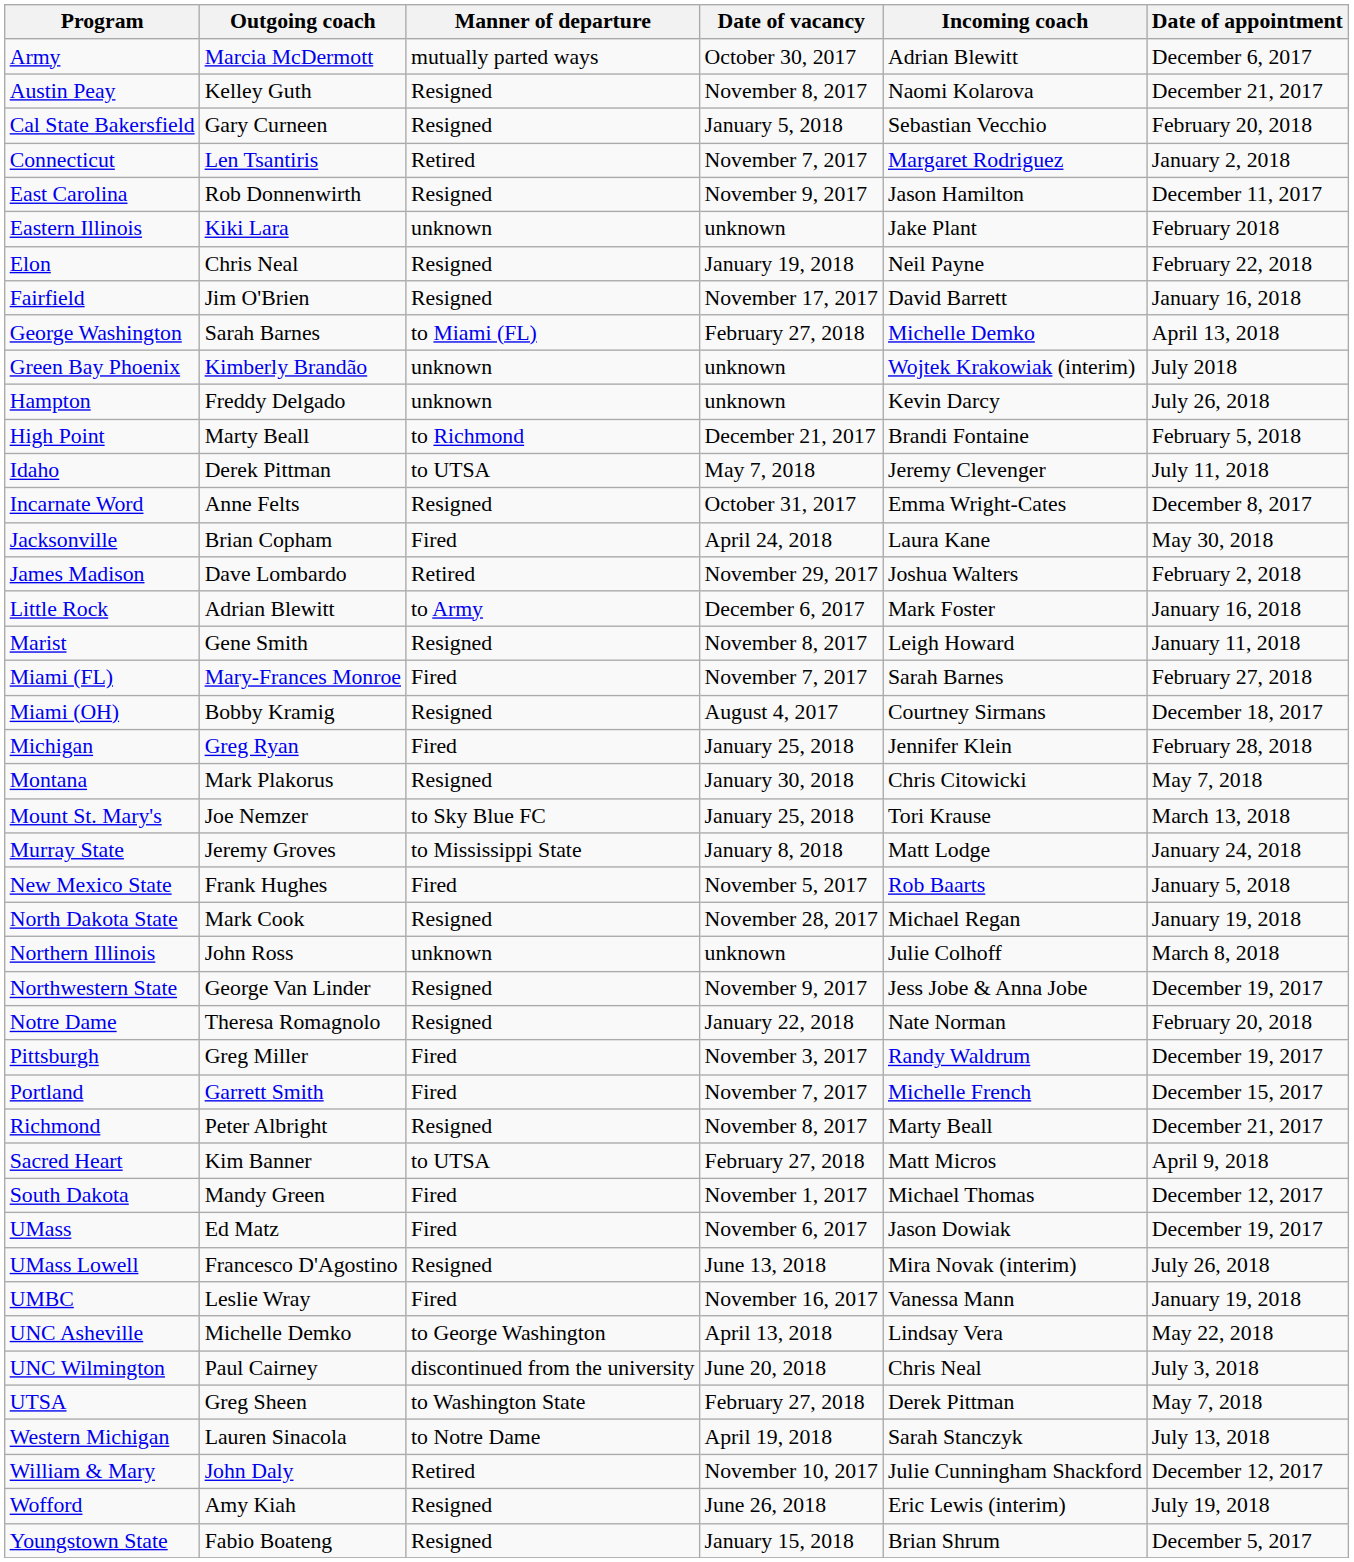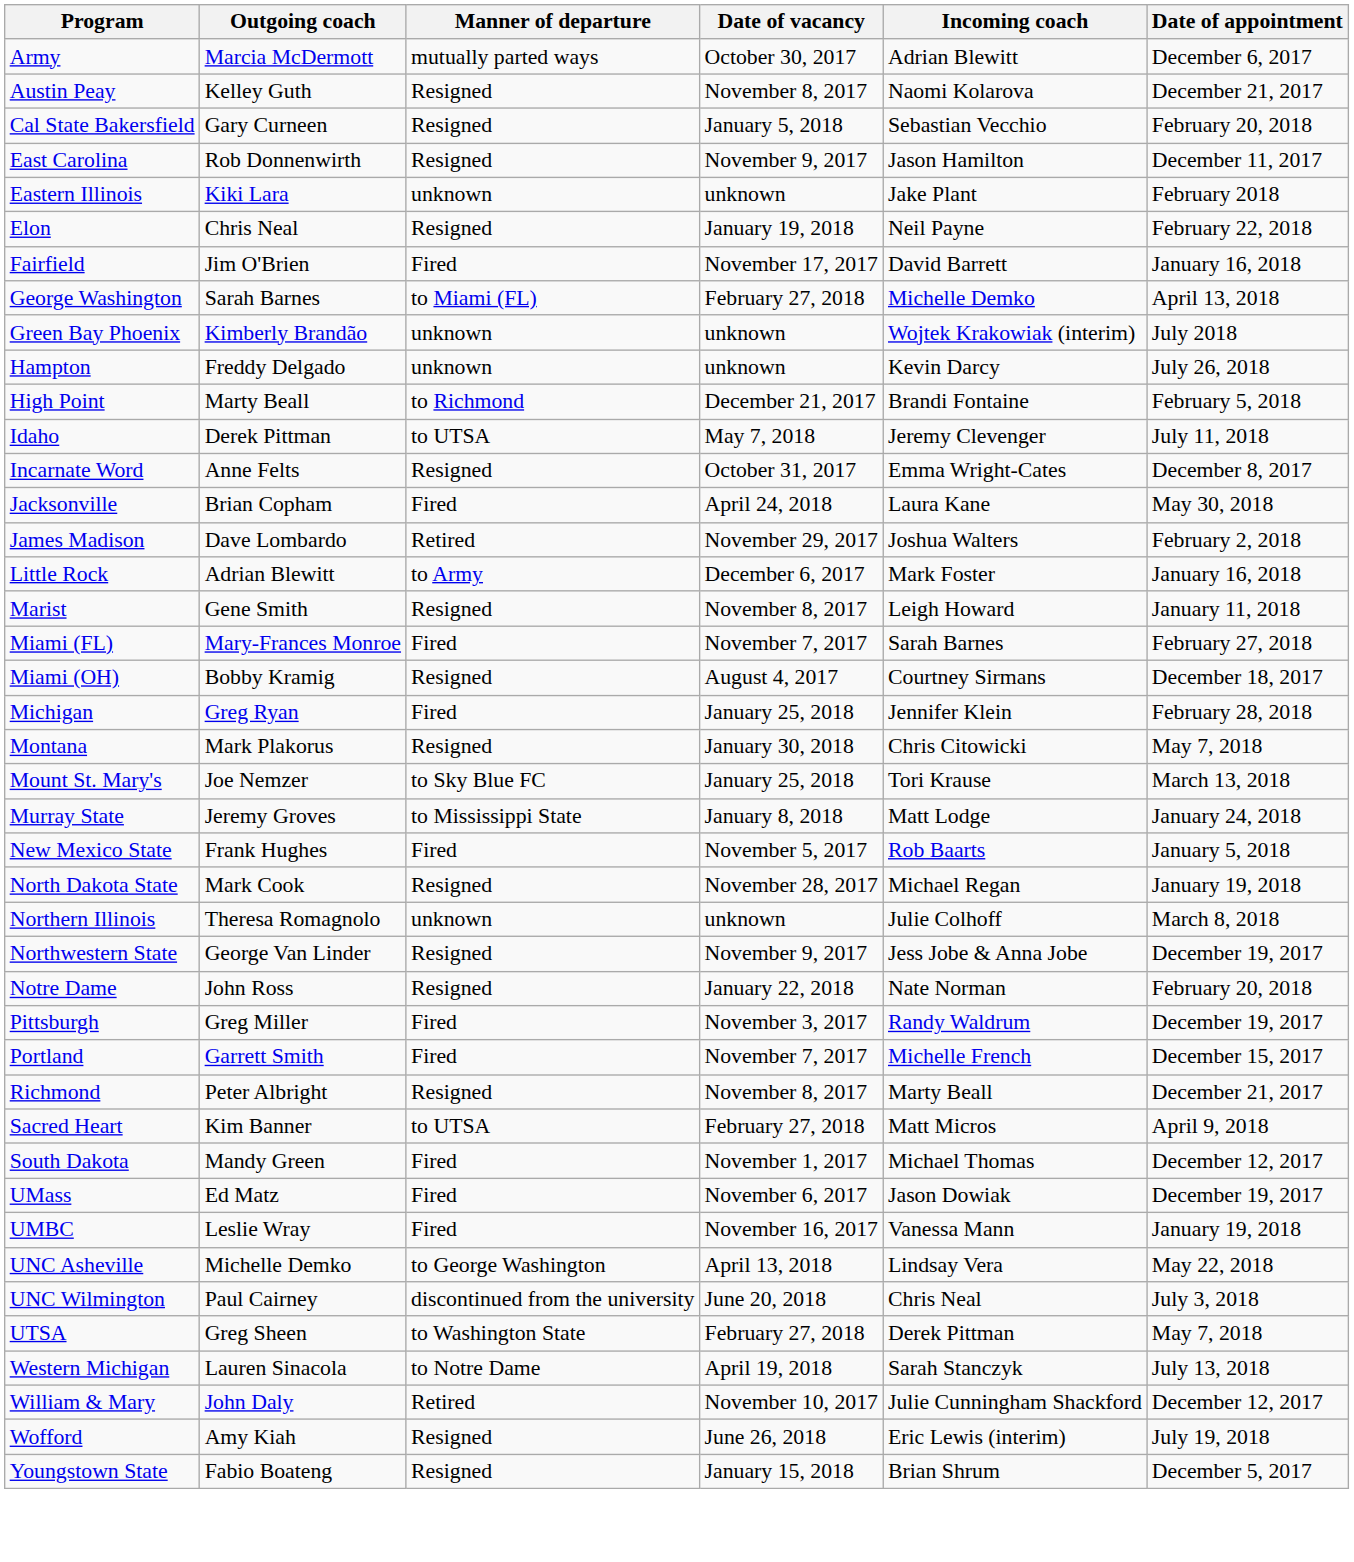 <table class="wikitable sortable">
 <tr>
 <th>Program</th>
 <th>Outgoing coach</th>
 <th>Manner of departure</th>
 <th>Date of vacancy</th>
 <th>Incoming coach</th>
 <th>Date of appointment</th>
 </tr>
 <tr>
 <td><a href='#'>Army</a></td>
 <td><a href='#'>Marcia McDermott</a></td>
 <td>mutually parted ways</td>
 <td>October 30, 2017</td>
 <td>Adrian Blewitt</td>
 <td>December 6, 2017</td>
 </tr>
 <tr>
 <td><a href='#'>Austin Peay</a></td>
 <td>Kelley Guth</td>
 <td>Resigned</td>
 <td>November 8, 2017</td>
 <td>Naomi Kolarova</td>
 <td>December 21, 2017</td>
 </tr>
 <tr>
 <td><a href='#'>Cal State Bakersfield</a></td>
 <td>Gary Curneen</td>
 <td>Resigned</td>
 <td>January 5, 2018</td>
 <td>Sebastian Vecchio</td>
 <td>February 20, 2018</td>
 </tr>
 <tr>
-<td><a href='#'>Connecticut</a></td>
-<td><a href='#'>Len Tsantiris</a></td>
-<td>Retired</td>
-<td>November 7, 2017</td>
-<td><a href='#'>Margaret Rodriguez</a></td>
-<td>January 2, 2018</td>
-</tr>
-<tr>
 <td><a href='#'>East Carolina</a></td>
 <td>Rob Donnenwirth</td>
 <td>Resigned</td>
 <td>November 9, 2017</td>
 <td>Jason Hamilton</td>
 <td>December 11, 2017</td>
 </tr>
 <tr>
 <td><a href='#'>Eastern Illinois</a></td>
 <td><a href='#'>Kiki Lara</a></td>
 <td>unknown</td>
 <td>unknown</td>
 <td>Jake Plant</td>
 <td>February 2018</td>
 </tr>
 <tr>
 <td><a href='#'>Elon</a></td>
 <td>Chris Neal</td>
 <td>Resigned</td>
 <td>January 19, 2018</td>
 <td>Neil Payne</td>
 <td>February 22, 2018</td>
 </tr>
 <tr>
 <td><a href='#'>Fairfield</a></td>
 <td>Jim O'Brien</td>
-<td>Resigned</td>
+<td>Fired</td>
 <td>November 17, 2017</td>
 <td>David Barrett</td>
 <td>January 16, 2018</td>
 </tr>
 <tr>
 <td><a href='#'>George Washington</a></td>
 <td>Sarah Barnes</td>
 <td>to <a href='#'>Miami (FL)</a></td>
 <td>February 27, 2018</td>
 <td><a href='#'>Michelle Demko</a></td>
 <td>April 13, 2018</td>
 </tr>
 <tr>
 <td><a href='#'>Green Bay Phoenix</a></td>
 <td><a href='#'>Kimberly Brandão</a></td>
 <td>unknown</td>
 <td>unknown</td>
 <td><a href='#'>Wojtek Krakowiak</a> (interim)</td>
 <td>July 2018</td>
 </tr>
 <tr>
 <td><a href='#'>Hampton</a></td>
 <td>Freddy Delgado</td>
 <td>unknown</td>
 <td>unknown</td>
 <td>Kevin Darcy</td>
 <td>July 26, 2018</td>
 </tr>
 <tr>
 <td><a href='#'>High Point</a></td>
 <td>Marty Beall</td>
 <td>to <a href='#'>Richmond</a></td>
 <td>December 21, 2017</td>
 <td>Brandi Fontaine</td>
 <td>February 5, 2018</td>
 </tr>
 <tr>
 <td><a href='#'>Idaho</a></td>
 <td>Derek Pittman</td>
 <td>to UTSA</td>
 <td>May 7, 2018</td>
 <td>Jeremy Clevenger</td>
 <td>July 11, 2018</td>
 </tr>
 <tr>
 <td><a href='#'>Incarnate Word</a></td>
 <td>Anne Felts</td>
 <td>Resigned</td>
 <td>October 31, 2017</td>
 <td>Emma Wright-Cates</td>
 <td>December 8, 2017</td>
 </tr>
 <tr>
 <td><a href='#'>Jacksonville</a></td>
 <td>Brian Copham</td>
 <td>Fired</td>
 <td>April 24, 2018</td>
 <td>Laura Kane</td>
 <td>May 30, 2018</td>
 </tr>
 <tr>
 <td><a href='#'>James Madison</a></td>
 <td>Dave Lombardo</td>
 <td>Retired</td>
 <td>November 29, 2017</td>
 <td>Joshua Walters</td>
 <td>February 2, 2018</td>
 </tr>
 <tr>
 <td><a href='#'>Little Rock</a></td>
 <td>Adrian Blewitt</td>
 <td>to <a href='#'>Army</a></td>
 <td>December 6, 2017</td>
 <td>Mark Foster</td>
 <td>January 16, 2018</td>
 </tr>
 <tr>
 <td><a href='#'>Marist</a></td>
 <td>Gene Smith</td>
 <td>Resigned</td>
 <td>November 8, 2017</td>
 <td>Leigh Howard</td>
 <td>January 11, 2018</td>
 </tr>
 <tr>
 <td><a href='#'>Miami (FL)</a></td>
 <td><a href='#'>Mary-Frances Monroe</a></td>
 <td>Fired</td>
 <td>November 7, 2017</td>
 <td>Sarah Barnes</td>
 <td>February 27, 2018</td>
 </tr>
 <tr>
 <td><a href='#'>Miami (OH)</a></td>
 <td>Bobby Kramig</td>
 <td>Resigned</td>
 <td>August 4, 2017</td>
 <td>Courtney Sirmans</td>
 <td>December 18, 2017</td>
 </tr>
 <tr>
 <td><a href='#'>Michigan</a></td>
 <td><a href='#'>Greg Ryan</a></td>
 <td>Fired</td>
 <td>January 25, 2018</td>
 <td>Jennifer Klein</td>
 <td>February 28, 2018</td>
 </tr>
 <tr>
 <td><a href='#'>Montana</a></td>
 <td>Mark Plakorus</td>
 <td>Resigned</td>
 <td>January 30, 2018</td>
 <td>Chris Citowicki</td>
 <td>May 7, 2018</td>
 </tr>
 <tr>
 <td><a href='#'>Mount St. Mary's</a></td>
 <td>Joe Nemzer</td>
 <td>to Sky Blue FC</td>
 <td>January 25, 2018</td>
 <td>Tori Krause</td>
 <td>March 13, 2018</td>
 </tr>
 <tr>
 <td><a href='#'>Murray State</a></td>
 <td>Jeremy Groves</td>
 <td>to Mississippi State</td>
 <td>January 8, 2018</td>
 <td>Matt Lodge</td>
 <td>January 24, 2018</td>
 </tr>
 <tr>
 <td><a href='#'>New Mexico State</a></td>
 <td>Frank Hughes</td>
 <td>Fired</td>
 <td>November 5, 2017</td>
 <td><a href='#'>Rob Baarts</a></td>
 <td>January 5, 2018</td>
 </tr>
 <tr>
 <td><a href='#'>North Dakota State</a></td>
 <td>Mark Cook</td>
 <td>Resigned</td>
 <td>November 28, 2017</td>
 <td>Michael Regan</td>
 <td>January 19, 2018</td>
 </tr>
 <tr>
 <td><a href='#'>Northern Illinois</a></td>
-<td>John Ross</td>
+<td>Theresa Romagnolo</td>
 <td>unknown</td>
 <td>unknown</td>
 <td>Julie Colhoff</td>
 <td>March 8, 2018</td>
 </tr>
 <tr>
 <td><a href='#'>Northwestern State</a></td>
 <td>George Van Linder</td>
 <td>Resigned</td>
 <td>November 9, 2017</td>
 <td>Jess Jobe & Anna Jobe</td>
 <td>December 19, 2017</td>
 </tr>
 <tr>
 <td><a href='#'>Notre Dame</a></td>
-<td>Theresa Romagnolo</td>
+<td>John Ross</td>
 <td>Resigned</td>
 <td>January 22, 2018</td>
 <td>Nate Norman</td>
 <td>February 20, 2018</td>
 </tr>
 <tr>
 <td><a href='#'>Pittsburgh</a></td>
 <td>Greg Miller</td>
 <td>Fired</td>
 <td>November 3, 2017</td>
 <td><a href='#'>Randy Waldrum</a></td>
 <td>December 19, 2017</td>
 </tr>
 <tr>
 <td><a href='#'>Portland</a></td>
 <td><a href='#'>Garrett Smith</a></td>
 <td>Fired</td>
 <td>November 7, 2017</td>
 <td><a href='#'>Michelle French</a></td>
 <td>December 15, 2017</td>
 </tr>
 <tr>
 <td><a href='#'>Richmond</a></td>
 <td>Peter Albright</td>
 <td>Resigned</td>
 <td>November 8, 2017</td>
 <td>Marty Beall</td>
 <td>December 21, 2017</td>
 </tr>
 <tr>
 <td><a href='#'>Sacred Heart</a></td>
 <td>Kim Banner</td>
 <td>to UTSA</td>
 <td>February 27, 2018</td>
 <td>Matt Micros</td>
 <td>April 9, 2018</td>
 </tr>
 <tr>
 <td><a href='#'>South Dakota</a></td>
 <td>Mandy Green</td>
 <td>Fired</td>
 <td>November 1, 2017</td>
 <td>Michael Thomas</td>
 <td>December 12, 2017</td>
 </tr>
 <tr>
 <td><a href='#'>UMass</a></td>
 <td>Ed Matz</td>
 <td>Fired</td>
 <td>November 6, 2017</td>
 <td>Jason Dowiak</td>
 <td>December 19, 2017</td>
-</tr>
-<tr>
-<td><a href='#'>UMass Lowell</a></td>
-<td>Francesco D'Agostino</td>
-<td>Resigned</td>
-<td>June 13, 2018</td>
-<td>Mira Novak (interim)</td>
-<td>July 26, 2018</td>
 </tr>
 <tr>
 <td><a href='#'>UMBC</a></td>
 <td>Leslie Wray</td>
 <td>Fired</td>
 <td>November 16, 2017</td>
 <td>Vanessa Mann</td>
 <td>January 19, 2018</td>
 </tr>
 <tr>
 <td><a href='#'>UNC Asheville</a></td>
 <td>Michelle Demko</td>
 <td>to George Washington</td>
 <td>April 13, 2018</td>
 <td>Lindsay Vera</td>
 <td>May 22, 2018</td>
 </tr>
 <tr>
 <td><a href='#'>UNC Wilmington</a></td>
 <td>Paul Cairney</td>
 <td>discontinued from the university</td>
 <td>June 20, 2018</td>
 <td>Chris Neal</td>
 <td>July 3, 2018</td>
 </tr>
 <tr>
 <td><a href='#'>UTSA</a></td>
 <td>Greg Sheen</td>
 <td>to Washington State</td>
 <td>February 27, 2018</td>
 <td>Derek Pittman</td>
 <td>May 7, 2018</td>
 </tr>
 <tr>
 <td><a href='#'>Western Michigan</a></td>
 <td>Lauren Sinacola</td>
 <td>to Notre Dame</td>
 <td>April 19, 2018</td>
 <td>Sarah Stanczyk</td>
 <td>July 13, 2018</td>
 </tr>
 <tr>
 <td><a href='#'>William & Mary</a></td>
 <td><a href='#'>John Daly</a></td>
 <td>Retired</td>
 <td>November 10, 2017</td>
 <td>Julie Cunningham Shackford</td>
 <td>December 12, 2017</td>
 </tr>
 <tr>
 <td><a href='#'>Wofford</a></td>
 <td>Amy Kiah</td>
 <td>Resigned</td>
 <td>June 26, 2018</td>
 <td>Eric Lewis (interim)</td>
 <td>July 19, 2018</td>
 </tr>
 <tr>
 <td><a href='#'>Youngstown State</a></td>
 <td>Fabio Boateng</td>
 <td>Resigned</td>
 <td>January 15, 2018</td>
 <td>Brian Shrum</td>
 <td>December 5, 2017</td>
 </tr>
 </table>
